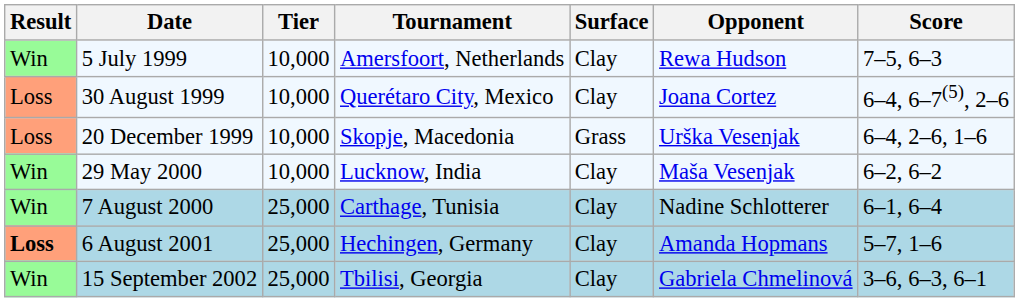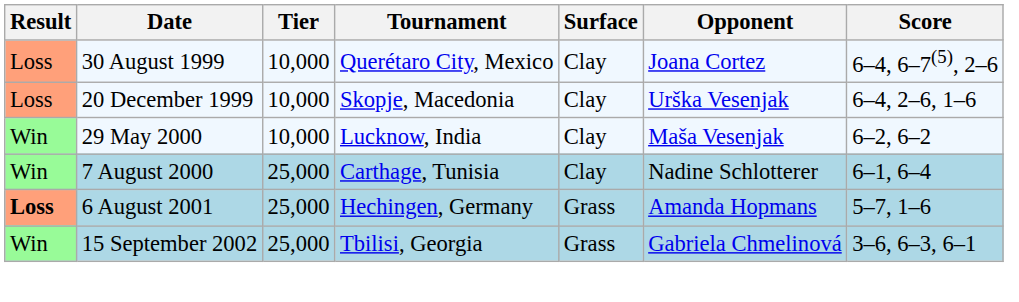 <table class="sortable wikitable">
 <tr>
 <th>Result</th>
 <th>Date</th>
 <th>Tier</th>
 <th>Tournament</th>
 <th>Surface</th>
 <th>Opponent</th>
 <th class="unsortable">Score</th>
-</tr>
-<tr bgcolor=f0f8ff>
-<td style="background:#98fb98;">Win</td>
-<td>5 July 1999</td>
-<td>10,000</td>
-<td><a href='#'>Amersfoort</a>, Netherlands</td>
-<td>Clay</td>
-<td> <a href='#'>Rewa Hudson</a></td>
-<td>7–5, 6–3</td>
 </tr>
 <tr bgcolor=f0f8ff>
 <td bgcolor=FFA07A>Loss</td>
 <td>30 August 1999</td>
 <td>10,000</td>
 <td><a href='#'>Querétaro City</a>, Mexico</td>
 <td>Clay</td>
 <td> <a href='#'>Joana Cortez</a></td>
 <td>6–4, 6–7<sup>(5)</sup>, 2–6</td>
 </tr>
 <tr bgcolor=f0f8ff>
 <td bgcolor=FFA07A>Loss</td>
 <td>20 December 1999</td>
 <td>10,000</td>
 <td><a href='#'>Skopje</a>, Macedonia</td>
-<td>Grass</td>
+<td>Clay</td>
 <td> <a href='#'>Urška Vesenjak</a></td>
 <td>6–4, 2–6, 1–6</td>
 </tr>
 <tr bgcolor=f0f8ff>
 <td style="background:#98fb98;">Win</td>
 <td>29 May 2000</td>
 <td>10,000</td>
 <td><a href='#'>Lucknow</a>, India</td>
 <td>Clay</td>
 <td> <a href='#'>Maša Vesenjak</a></td>
 <td>6–2, 6–2</td>
 </tr>
 <tr bgcolor="lightblue">
 <td style="background:#98fb98;">Win</td>
 <td>7 August 2000</td>
 <td>25,000</td>
 <td><a href='#'>Carthage</a>, Tunisia</td>
 <td>Clay</td>
 <td> Nadine Schlotterer</td>
 <td>6–1, 6–4</td>
 </tr>
 <tr bgcolor="lightblue">
 <td bgcolor=FFA07A><strong>Loss</strong></td>
 <td>6 August 2001</td>
 <td>25,000</td>
 <td><a href='#'>Hechingen</a>, Germany</td>
-<td>Clay</td>
+<td>Grass</td>
 <td> <a href='#'>Amanda Hopmans</a></td>
 <td>5–7, 1–6</td>
 </tr>
 <tr bgcolor="lightblue">
 <td style="background:#98fb98;">Win</td>
 <td>15 September 2002</td>
 <td>25,000</td>
 <td><a href='#'>Tbilisi</a>, Georgia</td>
-<td>Clay</td>
+<td>Grass</td>
 <td> <a href='#'>Gabriela Chmelinová</a></td>
 <td>3–6, 6–3, 6–1</td>
 </tr>
 </table>
